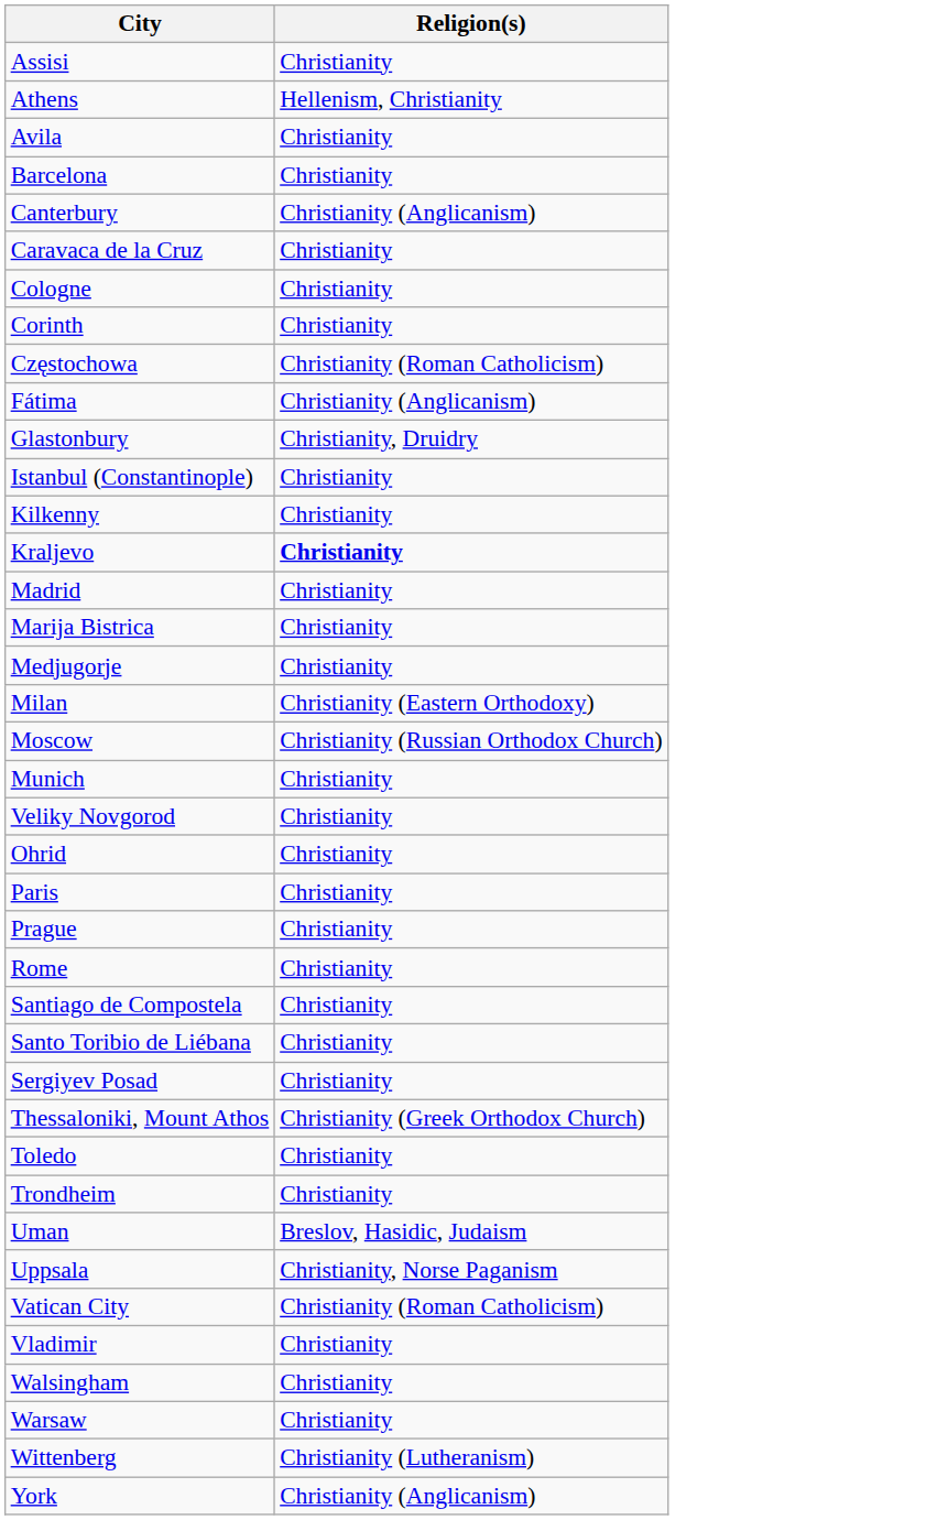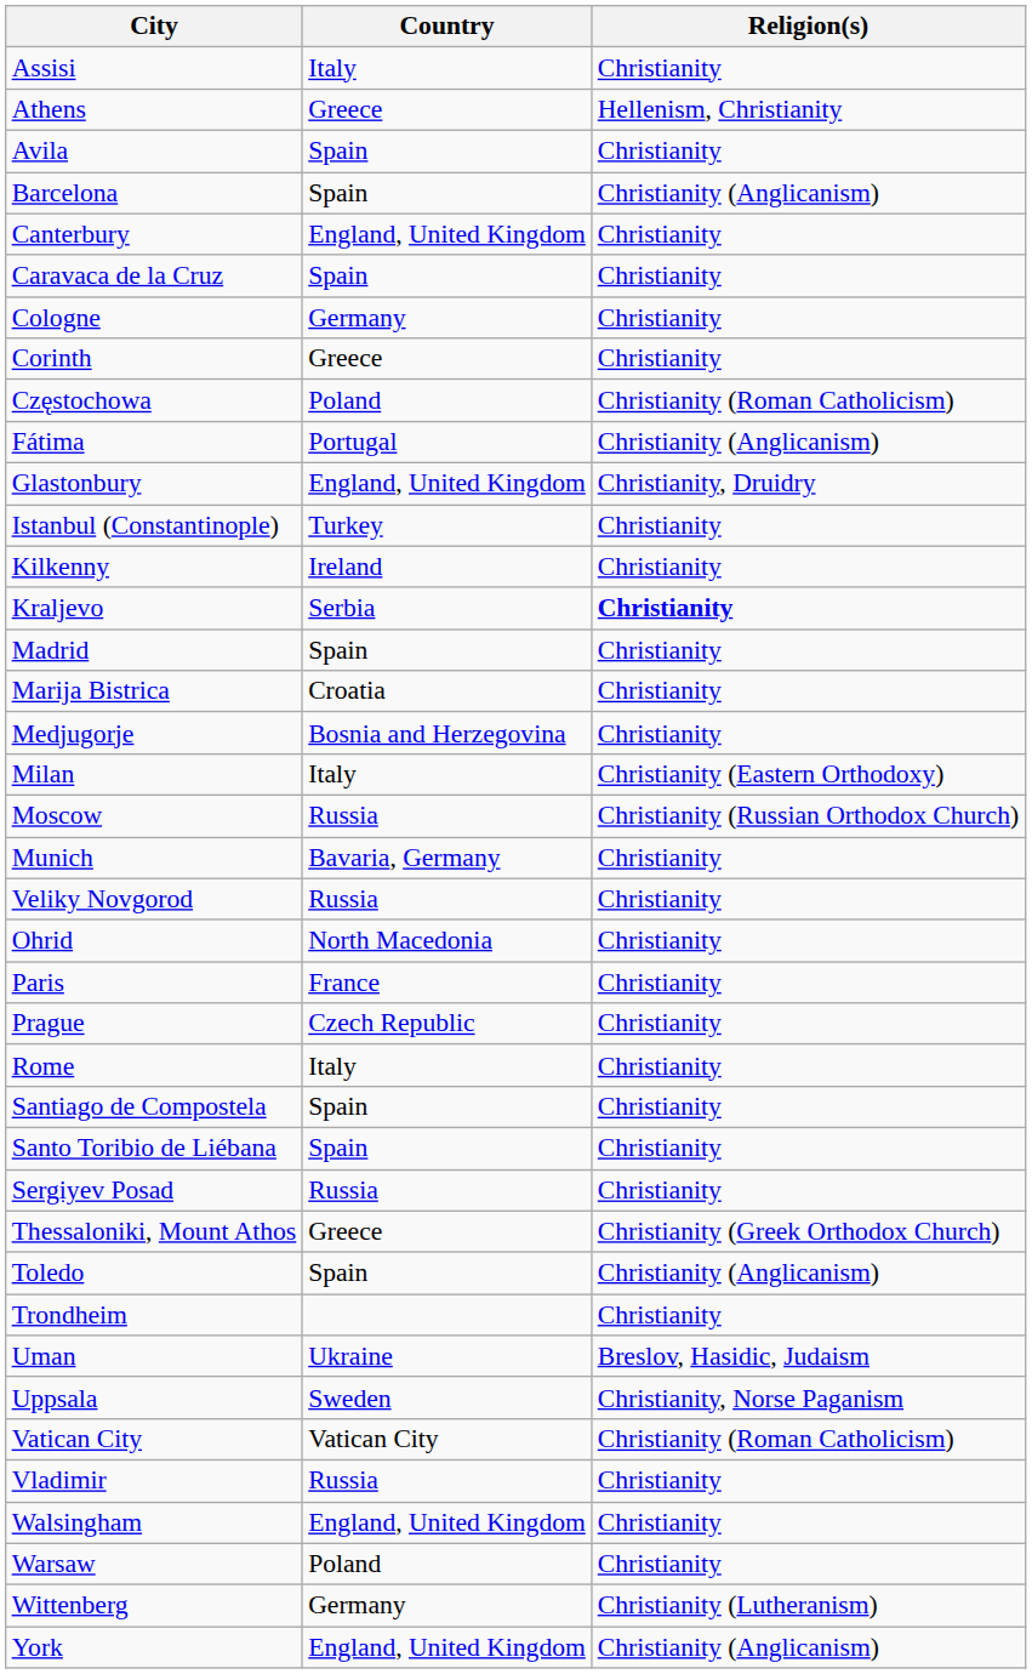 <table class="wikitable">
 <tr>
 <th>City</th>
+<th>Country</th>
 <th>Religion(s)</th>
 </tr>
 <tr>
 <td><a href='#'>Assisi</a></td>
+<td> <a href='#'>Italy</a></td>
 <td><a href='#'>Christianity</a></td>
 </tr>
 <tr>
 <td><a href='#'>Athens</a></td>
+<td> <a href='#'>Greece</a></td>
 <td><a href='#'>Hellenism</a>, <a href='#'>Christianity</a></td>
 </tr>
 <tr>
 <td><a href='#'>Avila</a></td>
+<td> <a href='#'>Spain</a></td>
 <td><a href='#'>Christianity</a></td>
 </tr>
 <tr>
 <td><a href='#'>Barcelona</a></td>
+<td> Spain</td>
+<td><a href='#'>Christianity</a> (<a href='#'>Anglicanism</a>)</td>
+</tr>
+<tr>
+<td><a href='#'>Canterbury</a></td>
+<td>  <a href='#'>England</a>, <a href='#'>United Kingdom</a></td>
 <td><a href='#'>Christianity</a></td>
 </tr>
 <tr>
-<td><a href='#'>Canterbury</a></td>
-<td><a href='#'>Christianity</a> (<a href='#'>Anglicanism</a>)</td>
-</tr>
-<tr>
 <td><a href='#'>Caravaca de la Cruz</a></td>
+<td> <a href='#'>Spain</a></td>
 <td><a href='#'>Christianity</a></td>
 </tr>
 <tr>
 <td><a href='#'>Cologne</a></td>
+<td> <a href='#'>Germany</a></td>
 <td><a href='#'>Christianity</a></td>
 </tr>
 <tr>
 <td><a href='#'>Corinth</a></td>
+<td> Greece</td>
 <td><a href='#'>Christianity</a></td>
 </tr>
 <tr>
 <td><a href='#'>Częstochowa</a></td>
+<td> <a href='#'>Poland</a></td>
 <td><a href='#'>Christianity</a> (<a href='#'>Roman Catholicism</a>)</td>
 </tr>
 <tr>
 <td><a href='#'>Fátima</a></td>
+<td> <a href='#'>Portugal</a></td>
 <td><a href='#'>Christianity</a> (<a href='#'>Anglicanism</a>)</td>
 </tr>
 <tr>
 <td><a href='#'>Glastonbury</a></td>
+<td>  <a href='#'>England</a>, <a href='#'>United Kingdom</a></td>
 <td><a href='#'>Christianity</a>, <a href='#'>Druidry</a></td>
 </tr>
 <tr>
 <td><a href='#'>Istanbul</a> (<a href='#'>Constantinople</a>)</td>
+<td> <a href='#'>Turkey</a></td>
 <td><a href='#'>Christianity</a></td>
 </tr>
 <tr>
 <td><a href='#'>Kilkenny</a></td>
+<td> <a href='#'>Ireland</a></td>
 <td><a href='#'>Christianity</a></td>
 </tr>
 <tr>
 <td><a href='#'>Kraljevo</a></td>
+<td> <a href='#'>Serbia</a></td>
 <td><strong><a href='#'>Christianity</a></strong></td>
 </tr>
 <tr>
 <td><a href='#'>Madrid</a></td>
+<td> Spain</td>
 <td><a href='#'>Christianity</a></td>
 </tr>
 <tr>
 <td><a href='#'>Marija Bistrica</a></td>
+<td> Croatia</td>
 <td><a href='#'>Christianity</a></td>
 </tr>
 <tr>
 <td><a href='#'>Medjugorje</a></td>
+<td> <a href='#'>Bosnia and Herzegovina</a></td>
 <td><a href='#'>Christianity</a></td>
 </tr>
 <tr>
 <td><a href='#'>Milan</a></td>
+<td> Italy</td>
 <td><a href='#'>Christianity</a> (<a href='#'>Eastern Orthodoxy</a>)</td>
 </tr>
 <tr>
 <td><a href='#'>Moscow</a></td>
+<td> <a href='#'>Russia</a></td>
 <td><a href='#'>Christianity</a> (<a href='#'>Russian Orthodox Church</a>)</td>
 </tr>
 <tr>
 <td><a href='#'>Munich</a></td>
+<td>  <a href='#'>Bavaria</a>, <a href='#'>Germany</a></td>
 <td><a href='#'>Christianity</a></td>
 </tr>
 <tr>
 <td><a href='#'>Veliky Novgorod</a></td>
+<td> <a href='#'>Russia</a></td>
 <td><a href='#'>Christianity</a></td>
 </tr>
 <tr>
 <td><a href='#'>Ohrid</a></td>
+<td> <a href='#'>North Macedonia</a></td>
 <td><a href='#'>Christianity</a></td>
 </tr>
 <tr>
 <td><a href='#'>Paris</a></td>
+<td> <a href='#'>France</a></td>
 <td><a href='#'>Christianity</a></td>
 </tr>
 <tr>
 <td><a href='#'>Prague</a></td>
+<td> <a href='#'>Czech Republic</a></td>
 <td><a href='#'>Christianity</a></td>
 </tr>
 <tr>
 <td><a href='#'>Rome</a></td>
+<td> Italy</td>
 <td><a href='#'>Christianity</a></td>
 </tr>
 <tr>
 <td><a href='#'>Santiago de Compostela</a></td>
+<td> Spain</td>
 <td><a href='#'>Christianity</a></td>
 </tr>
 <tr>
 <td><a href='#'>Santo Toribio de Liébana</a></td>
+<td> <a href='#'>Spain</a></td>
 <td><a href='#'>Christianity</a></td>
 </tr>
 <tr>
 <td><a href='#'>Sergiyev Posad</a></td>
+<td> <a href='#'>Russia</a></td>
 <td><a href='#'>Christianity</a></td>
 </tr>
 <tr>
 <td><a href='#'>Thessaloniki</a>, <a href='#'>Mount Athos</a></td>
+<td> Greece</td>
 <td><a href='#'>Christianity</a> (<a href='#'>Greek Orthodox Church</a>)</td>
 </tr>
 <tr>
 <td><a href='#'>Toledo</a></td>
-<td><a href='#'>Christianity</a></td>
+<td> Spain</td>
+<td><a href='#'>Christianity</a> (<a href='#'>Anglicanism</a>)</td>
 </tr>
 <tr>
 <td><a href='#'>Trondheim</a></td>
+<td></td>
 <td><a href='#'>Christianity</a></td>
 </tr>
 <tr>
 <td><a href='#'>Uman</a></td>
+<td> <a href='#'>Ukraine</a></td>
 <td><a href='#'>Breslov</a>, <a href='#'>Hasidic</a>, <a href='#'>Judaism</a></td>
 </tr>
 <tr>
 <td><a href='#'>Uppsala</a></td>
+<td> <a href='#'>Sweden</a></td>
 <td><a href='#'>Christianity</a>, <a href='#'>Norse Paganism</a></td>
 </tr>
 <tr>
 <td><a href='#'>Vatican City</a></td>
+<td> Vatican City</td>
 <td><a href='#'>Christianity</a> (<a href='#'>Roman Catholicism</a>)</td>
 </tr>
 <tr>
 <td><a href='#'>Vladimir</a></td>
+<td> <a href='#'>Russia</a></td>
 <td><a href='#'>Christianity</a></td>
 </tr>
 <tr>
 <td><a href='#'>Walsingham</a></td>
+<td>  <a href='#'>England</a>, <a href='#'>United Kingdom</a></td>
 <td><a href='#'>Christianity</a></td>
 </tr>
 <tr>
 <td><a href='#'>Warsaw</a></td>
+<td> Poland</td>
 <td><a href='#'>Christianity</a></td>
 </tr>
 <tr>
 <td><a href='#'>Wittenberg</a></td>
+<td> Germany</td>
 <td><a href='#'>Christianity</a> (<a href='#'>Lutheranism</a>)</td>
 </tr>
 <tr>
 <td><a href='#'>York</a></td>
+<td>  <a href='#'>England</a>, <a href='#'>United Kingdom</a></td>
 <td><a href='#'>Christianity</a> (<a href='#'>Anglicanism</a>)</td>
 </tr>
 </table>
